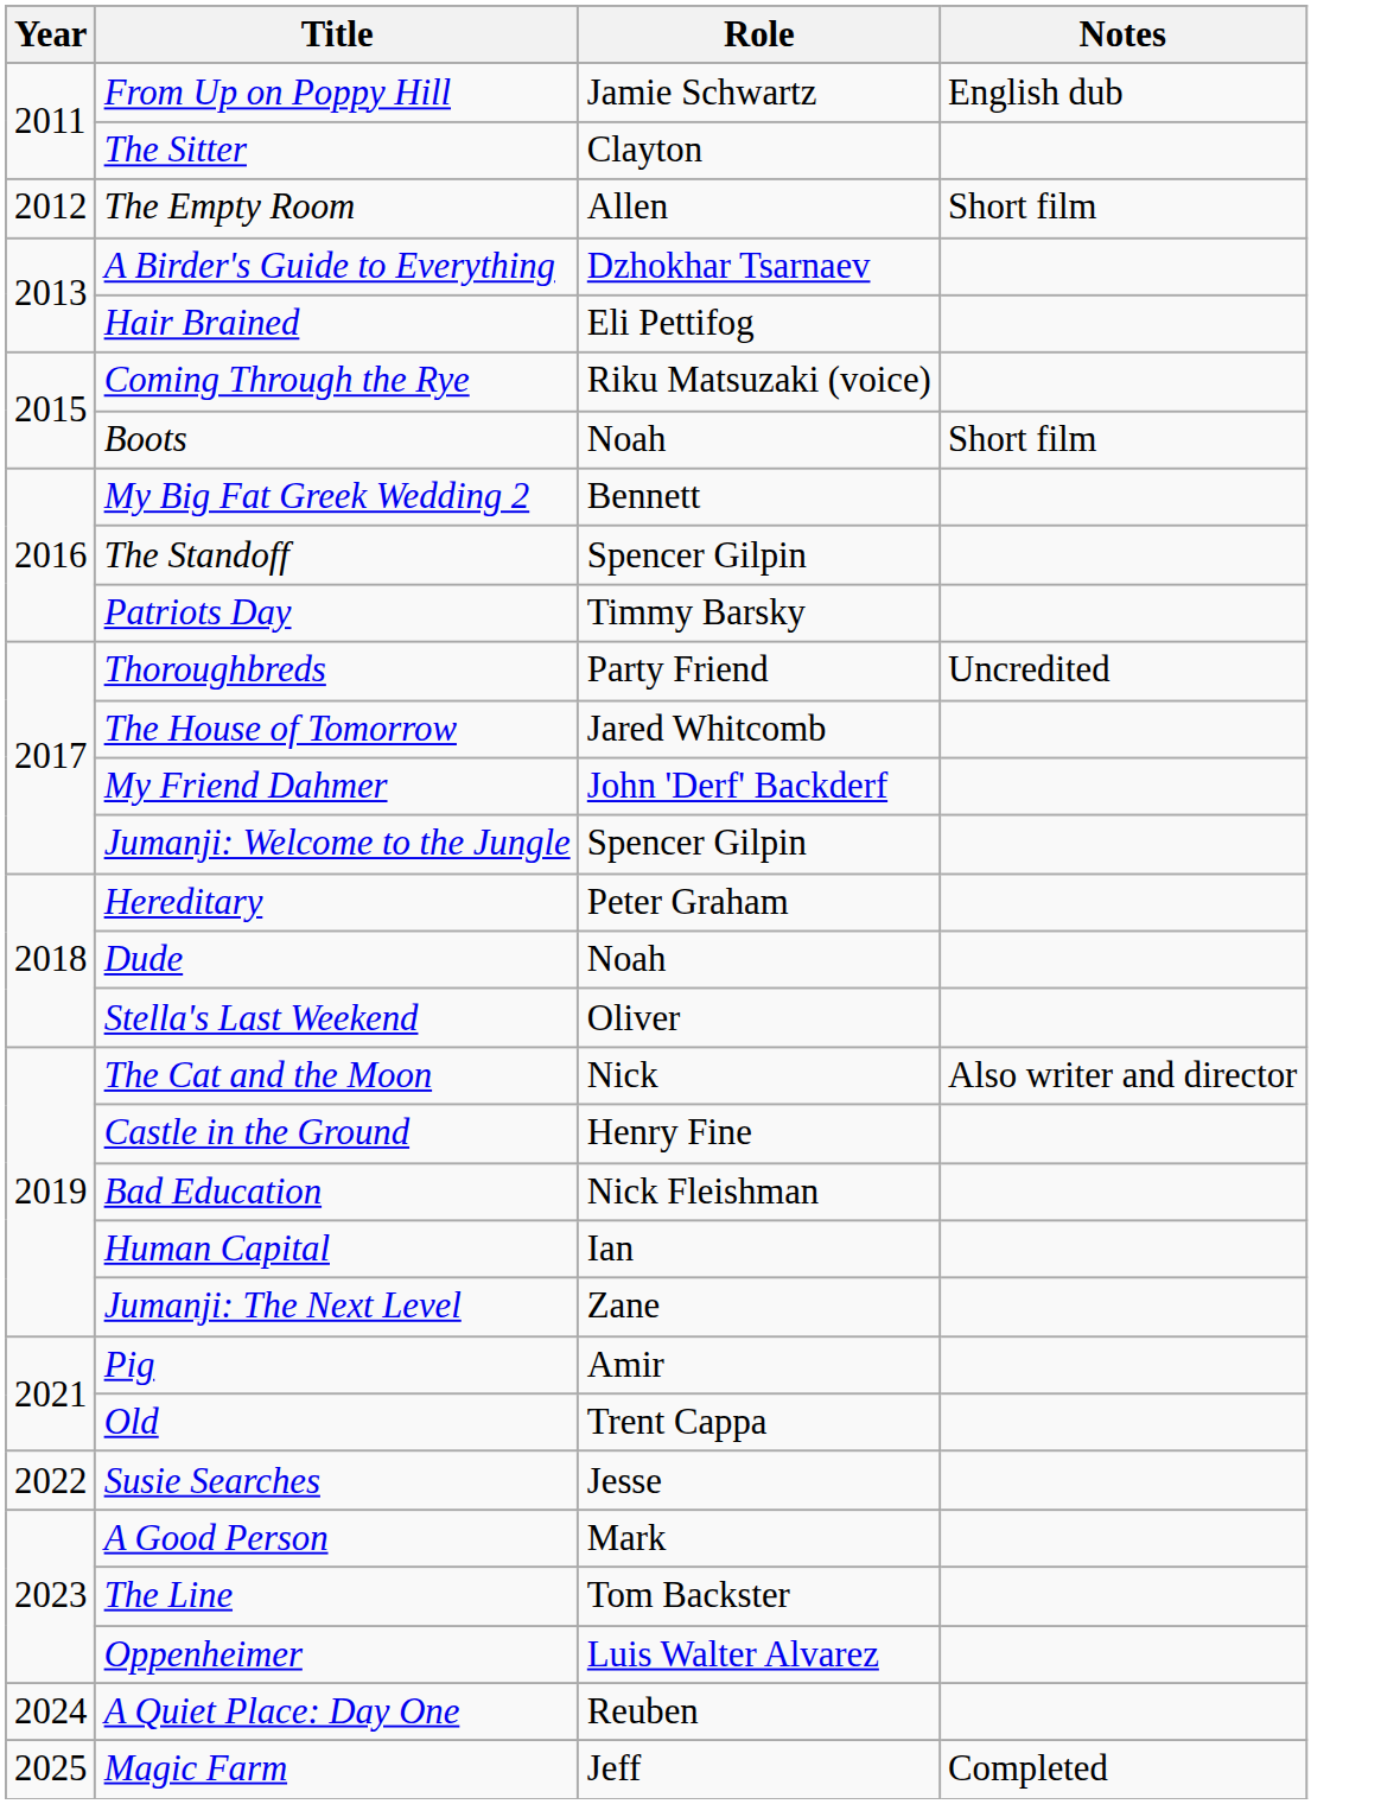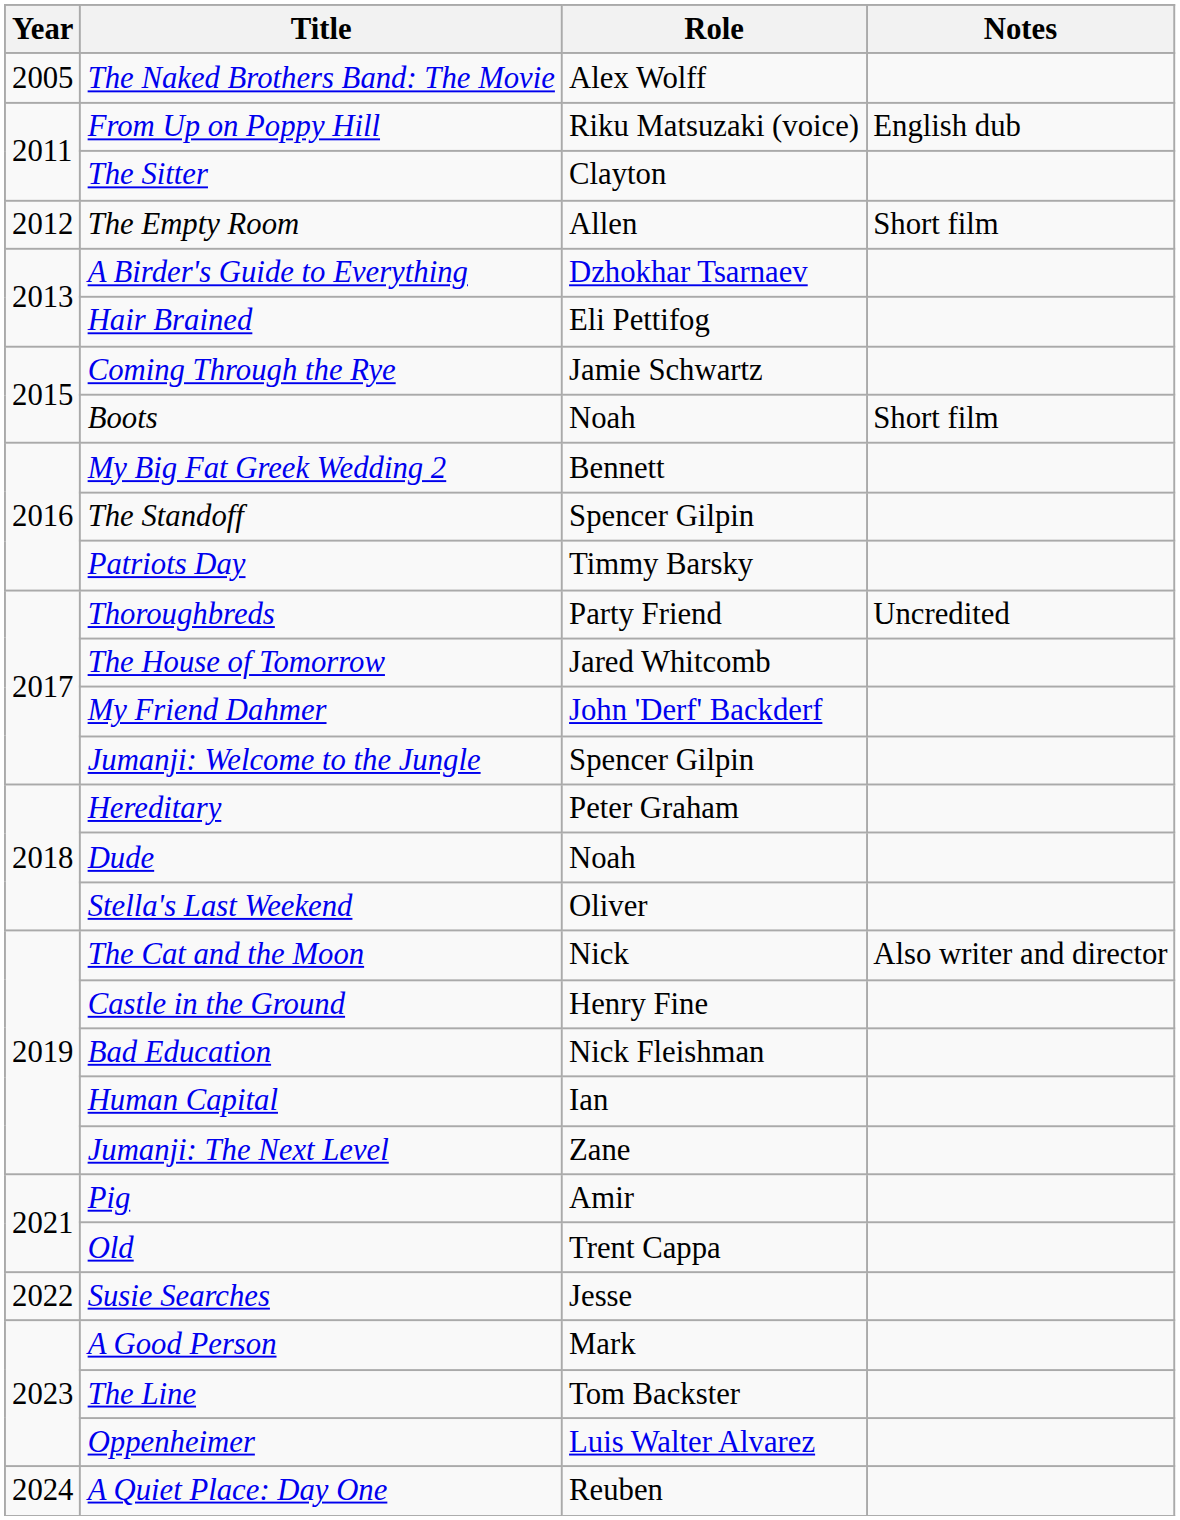 <table class="wikitable sortable">
 <tr>
 <th>Year</th>
 <th>Title</th>
 <th>Role</th>
 <th class="unsortable">Notes</th>
 </tr>
 <tr>
+<td>2005</td>
+<td><em><a href='#'>The Naked Brothers Band: The Movie</a></em></td>
+<td>Alex Wolff</td>
+<td></td>
+</tr>
+<tr>
 <td rowspan="2">2011</td>
 <td><em><a href='#'>From Up on Poppy Hill</a></em></td>
-<td>Jamie Schwartz</td>
+<td>Riku Matsuzaki (voice)</td>
 <td>English dub</td>
 </tr>
 <tr>
 <td><em><a href='#'>The Sitter</a></em></td>
 <td>Clayton</td>
 <td></td>
 </tr>
 <tr>
 <td>2012</td>
 <td><em>The Empty Room</em></td>
 <td>Allen</td>
 <td>Short film</td>
 </tr>
 <tr>
 <td rowspan="2">2013</td>
 <td><em><a href='#'>A Birder's Guide to Everything</a></em></td>
 <td><a href='#'>Dzhokhar Tsarnaev</a></td>
 <td></td>
 </tr>
 <tr>
 <td><em><a href='#'>Hair Brained</a></em></td>
 <td>Eli Pettifog</td>
 <td></td>
 </tr>
 <tr>
 <td rowspan="2">2015</td>
 <td><em><a href='#'>Coming Through the Rye</a></em></td>
-<td>Riku Matsuzaki (voice)</td>
+<td>Jamie Schwartz</td>
 <td></td>
 </tr>
 <tr>
 <td><em>Boots</em></td>
 <td>Noah</td>
 <td>Short film</td>
 </tr>
 <tr>
 <td rowspan="3">2016</td>
 <td><em><a href='#'>My Big Fat Greek Wedding 2</a></em></td>
 <td>Bennett</td>
 <td></td>
 </tr>
 <tr>
 <td><em>The Standoff</em></td>
 <td>Spencer Gilpin</td>
 <td></td>
 </tr>
 <tr>
 <td><em><a href='#'>Patriots Day</a></em></td>
 <td>Timmy Barsky</td>
 <td></td>
 </tr>
 <tr>
 <td rowspan="4">2017</td>
 <td><em><a href='#'>Thoroughbreds</a></em></td>
 <td>Party Friend</td>
 <td>Uncredited</td>
 </tr>
 <tr>
 <td><em><a href='#'>The House of Tomorrow</a></em></td>
 <td>Jared Whitcomb</td>
 <td></td>
 </tr>
 <tr>
 <td><em><a href='#'>My Friend Dahmer</a></em></td>
 <td><a href='#'>John 'Derf' Backderf</a></td>
 <td></td>
 </tr>
 <tr>
 <td><em><a href='#'>Jumanji: Welcome to the Jungle</a></em></td>
 <td>Spencer Gilpin</td>
 <td></td>
 </tr>
 <tr>
 <td rowspan="3">2018</td>
 <td><em><a href='#'>Hereditary</a></em></td>
 <td>Peter Graham</td>
 <td></td>
 </tr>
 <tr>
 <td><em><a href='#'>Dude</a></em></td>
 <td>Noah</td>
 <td></td>
 </tr>
 <tr>
 <td><em><a href='#'>Stella's Last Weekend</a></em></td>
 <td>Oliver</td>
 <td></td>
 </tr>
 <tr>
 <td rowspan="5">2019</td>
 <td><em><a href='#'>The Cat and the Moon</a></em></td>
 <td>Nick</td>
 <td>Also writer and director</td>
 </tr>
 <tr>
 <td><em><a href='#'>Castle in the Ground</a></em></td>
 <td>Henry Fine</td>
 <td></td>
 </tr>
 <tr>
 <td><em><a href='#'>Bad Education</a></em></td>
 <td>Nick Fleishman</td>
 <td></td>
 </tr>
 <tr>
 <td><em><a href='#'>Human Capital</a></em></td>
 <td>Ian</td>
 <td></td>
 </tr>
 <tr>
 <td><em><a href='#'>Jumanji: The Next Level</a></em></td>
 <td>Zane</td>
 <td></td>
 </tr>
 <tr>
 <td rowspan="2">2021</td>
 <td><em><a href='#'>Pig</a></em></td>
 <td>Amir</td>
 <td></td>
 </tr>
 <tr>
 <td><em><a href='#'>Old</a></em></td>
 <td>Trent Cappa</td>
 <td></td>
 </tr>
 <tr>
 <td>2022</td>
 <td><em><a href='#'>Susie Searches</a></em></td>
 <td>Jesse</td>
 <td></td>
 </tr>
 <tr>
 <td rowspan="3">2023</td>
 <td><em><a href='#'>A Good Person</a></em></td>
 <td>Mark</td>
 <td></td>
 </tr>
 <tr>
 <td><em><a href='#'>The Line</a></em></td>
 <td>Tom Backster</td>
 <td></td>
 </tr>
 <tr>
 <td><em><a href='#'>Oppenheimer</a></em></td>
 <td><a href='#'>Luis Walter Alvarez</a></td>
 <td></td>
 </tr>
 <tr>
 <td>2024</td>
 <td><em><a href='#'>A Quiet Place: Day One</a></em></td>
 <td>Reuben</td>
 <td></td>
 </tr>
-<tr>
-<td>2025</td>
-<td><em><a href='#'>Magic Farm</a></em></td>
-<td>Jeff</td>
-<td>Completed</td>
-</tr>
 </table>
